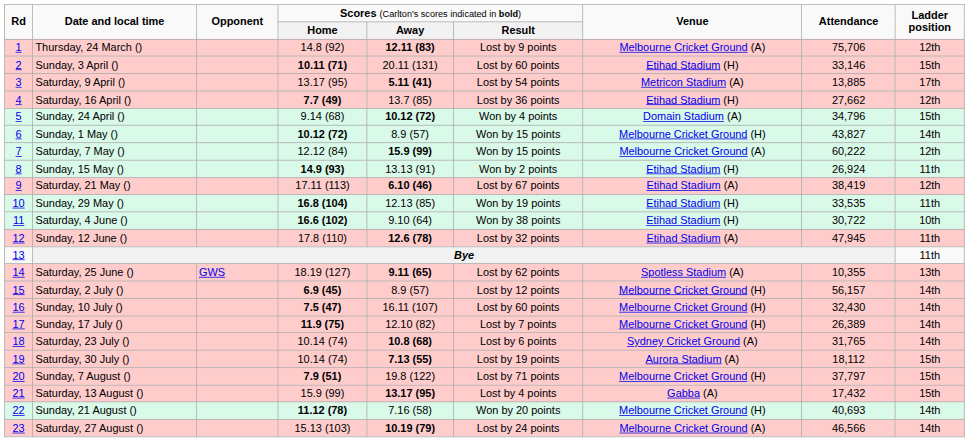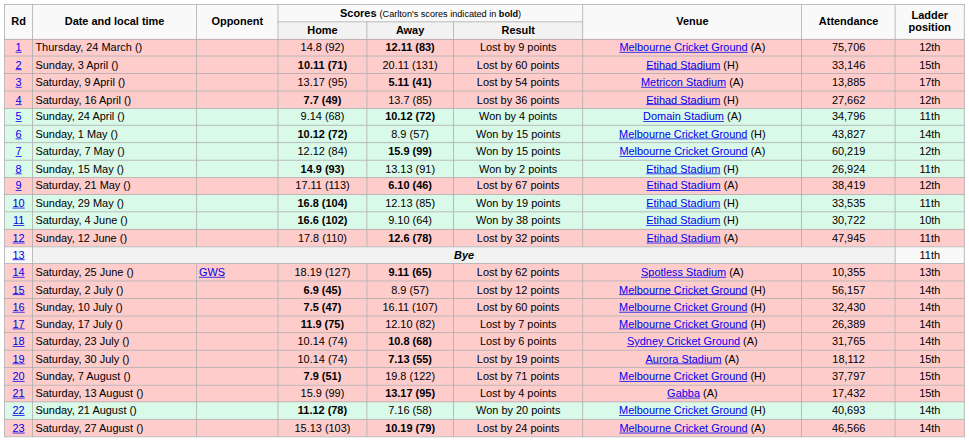 <table class="wikitable" style="font-size:90%; text-align:center; width: 100%; margin-left: auto; margin-right: auto;">
 <tr>
 <td rowspan=2><strong>Rd</strong></td>
 <td rowspan=2><strong>Date and local time</strong></td>
 <td rowspan=2><strong>Opponent</strong></td>
 <td colspan=3><strong>Scores</strong> <small>(Carlton's scores indicated in <strong>bold</strong>)</small></td>
 <td rowspan=2><strong>Venue</strong></td>
 <td rowspan=2><strong>Attendance</strong></td>
 <td rowspan=2><strong>Ladder<br>position</strong></td>
 </tr>
 <tr>
 <th>Home</th>
 <th>Away</th>
 <th>Result</th>
 </tr>
 <tr style="background:#fcc;">
 <td><a href='#'>1</a></td>
 <td align=left>Thursday, 24 March ()</td>
 <td align=left></td>
 <td>14.8 (92)</td>
 <td><strong>12.11 (83)</strong></td>
 <td>Lost by 9 points</td>
 <td><a href='#'>Melbourne Cricket Ground</a> (A)</td>
 <td>75,706</td>
 <td>12th</td>
 </tr>
 <tr style="background:#fcc;">
 <td><a href='#'>2</a></td>
 <td align=left>Sunday, 3 April ()</td>
 <td align=left></td>
 <td><strong>10.11 (71)</strong></td>
 <td>20.11 (131)</td>
 <td>Lost by 60 points</td>
 <td><a href='#'>Etihad Stadium</a> (H)</td>
 <td>33,146</td>
 <td>15th</td>
 </tr>
 <tr style="background:#fcc;">
 <td><a href='#'>3</a></td>
 <td align=left>Saturday, 9 April ()</td>
 <td align=left></td>
 <td>13.17 (95)</td>
 <td><strong>5.11 (41)</strong></td>
 <td>Lost by 54 points</td>
 <td><a href='#'>Metricon Stadium</a> (A)</td>
 <td>13,885</td>
 <td>17th</td>
 </tr>
 <tr style="background:#fcc;">
 <td><a href='#'>4</a></td>
 <td align=left>Saturday, 16 April ()</td>
 <td align=left></td>
 <td><strong>7.7 (49)</strong></td>
 <td>13.7 (85)</td>
 <td>Lost by 36 points</td>
 <td><a href='#'>Etihad Stadium</a> (H)</td>
 <td>27,662</td>
 <td>12th</td>
 </tr>
 <tr style="background:#d9f9e9;">
 <td><a href='#'>5</a></td>
 <td align=left>Sunday, 24 April ()</td>
 <td align=left></td>
 <td>9.14 (68)</td>
 <td><strong>10.12 (72)</strong></td>
 <td>Won by 4 points</td>
 <td><a href='#'>Domain Stadium</a> (A)</td>
 <td>34,796</td>
-<td>15th</td>
+<td>11th</td>
 </tr>
 <tr style="background:#d9f9e9;">
 <td><a href='#'>6</a></td>
 <td align=left>Sunday, 1 May ()</td>
 <td align=left></td>
 <td><strong>10.12 (72)</strong></td>
 <td>8.9 (57)</td>
 <td>Won by 15 points</td>
 <td><a href='#'>Melbourne Cricket Ground</a> (H)</td>
 <td>43,827</td>
 <td>14th</td>
 </tr>
 <tr style="background:#d9f9e9;">
 <td><a href='#'>7</a></td>
 <td align=left>Saturday, 7 May ()</td>
 <td align=left></td>
 <td>12.12 (84)</td>
 <td><strong>15.9 (99)</strong></td>
 <td>Won by 15 points</td>
 <td><a href='#'>Melbourne Cricket Ground</a> (A)</td>
-<td>60,222</td>
+<td>60,219</td>
 <td>12th</td>
 </tr>
 <tr style="background:#d9f9e9;">
 <td><a href='#'>8</a></td>
 <td align=left>Sunday, 15 May ()</td>
 <td align=left></td>
 <td><strong>14.9 (93)</strong></td>
 <td>13.13 (91)</td>
 <td>Won by 2 points</td>
 <td><a href='#'>Etihad Stadium</a> (H)</td>
 <td>26,924</td>
 <td>11th</td>
 </tr>
 <tr style="background:#fcc;">
 <td><a href='#'>9</a></td>
 <td align=left>Saturday, 21 May ()</td>
 <td align=left></td>
 <td>17.11 (113)</td>
 <td><strong>6.10 (46)</strong></td>
 <td>Lost by 67 points</td>
 <td><a href='#'>Etihad Stadium</a> (A)</td>
 <td>38,419</td>
 <td>12th</td>
 </tr>
 <tr style="background:#d9f9e9;">
 <td><a href='#'>10</a></td>
 <td align=left>Sunday, 29 May ()</td>
 <td align=left></td>
 <td><strong>16.8 (104)</strong></td>
 <td>12.13 (85)</td>
 <td>Won by 19 points</td>
 <td><a href='#'>Etihad Stadium</a> (H)</td>
 <td>33,535</td>
 <td>11th</td>
 </tr>
 <tr style="background:#d9f9e9;">
 <td><a href='#'>11</a></td>
 <td align=left>Saturday, 4 June ()</td>
 <td align=left></td>
 <td><strong>16.6 (102)</strong></td>
 <td>9.10 (64)</td>
 <td>Won by 38 points</td>
 <td><a href='#'>Etihad Stadium</a> (H)</td>
 <td>30,722</td>
 <td>10th</td>
 </tr>
 <tr style="background:#fcc;">
 <td><a href='#'>12</a></td>
 <td align=left>Sunday, 12 June ()</td>
 <td align=left></td>
 <td>17.8 (110)</td>
 <td><strong>12.6 (78)</strong></td>
 <td>Lost by 32 points</td>
 <td><a href='#'>Etihad Stadium</a> (A)</td>
 <td>47,945</td>
 <td>11th</td>
 </tr>
 <tr>
 <td><a href='#'>13</a></td>
 <th colspan=7><span><em>Bye</em></span></th>
 <td>11th</td>
 </tr>
 <tr style="background:#fcc;">
 <td><a href='#'>14</a></td>
 <td align=left>Saturday, 25 June ()</td>
 <td align=left><a href='#'>GWS</a></td>
 <td>18.19 (127)</td>
 <td><strong>9.11 (65)</strong></td>
 <td>Lost by 62 points</td>
 <td><a href='#'>Spotless Stadium</a> (A)</td>
 <td>10,355</td>
 <td>13th</td>
 </tr>
 <tr style="background:#fcc;">
 <td><a href='#'>15</a></td>
 <td align=left>Saturday, 2 July ()</td>
 <td align=left></td>
 <td><strong>6.9 (45)</strong></td>
 <td>8.9 (57)</td>
 <td>Lost by 12 points</td>
 <td><a href='#'>Melbourne Cricket Ground</a> (H)</td>
 <td>56,157</td>
 <td>14th</td>
 </tr>
 <tr style="background:#fcc;">
 <td><a href='#'>16</a></td>
 <td align=left>Sunday, 10 July ()</td>
 <td align=left></td>
 <td><strong>7.5 (47)</strong></td>
 <td>16.11 (107)</td>
 <td>Lost by 60 points</td>
 <td><a href='#'>Melbourne Cricket Ground</a> (H)</td>
 <td>32,430</td>
 <td>14th</td>
 </tr>
 <tr style="background:#fcc;">
 <td><a href='#'>17</a></td>
 <td align=left>Sunday, 17 July ()</td>
 <td align=left></td>
 <td><strong>11.9 (75)</strong></td>
 <td>12.10 (82)</td>
 <td>Lost by 7 points</td>
 <td><a href='#'>Melbourne Cricket Ground</a> (H)</td>
 <td>26,389</td>
 <td>14th</td>
 </tr>
 <tr style="background:#fcc;">
 <td><a href='#'>18</a></td>
 <td align=left>Saturday, 23 July ()</td>
 <td align=left></td>
 <td>10.14 (74)</td>
 <td><strong>10.8 (68)</strong></td>
 <td>Lost by 6 points</td>
 <td><a href='#'>Sydney Cricket Ground</a> (A)</td>
 <td>31,765</td>
 <td>14th</td>
 </tr>
 <tr style="background:#fcc;">
 <td><a href='#'>19</a></td>
 <td align=left>Saturday, 30 July ()</td>
 <td align=left></td>
 <td>10.14 (74)</td>
 <td><strong>7.13 (55)</strong></td>
 <td>Lost by 19 points</td>
 <td><a href='#'>Aurora Stadium</a> (A)</td>
 <td>18,112</td>
 <td>15th</td>
 </tr>
 <tr style="background:#fcc;">
 <td><a href='#'>20</a></td>
 <td align=left>Sunday, 7 August ()</td>
 <td align=left></td>
 <td><strong>7.9 (51)</strong></td>
 <td>19.8 (122)</td>
 <td>Lost by 71 points</td>
 <td><a href='#'>Melbourne Cricket Ground</a> (H)</td>
 <td>37,797</td>
 <td>15th</td>
 </tr>
 <tr style="background:#fcc;">
 <td><a href='#'>21</a></td>
 <td align=left>Saturday, 13 August ()</td>
 <td align=left></td>
 <td>15.9 (99)</td>
 <td><strong>13.17 (95)</strong></td>
 <td>Lost by 4 points</td>
 <td><a href='#'>Gabba</a> (A)</td>
 <td>17,432</td>
 <td>15th</td>
 </tr>
 <tr style="background:#d9f9e9;">
 <td><a href='#'>22</a></td>
 <td align=left>Sunday, 21 August ()</td>
 <td align=left></td>
 <td><strong>11.12 (78)</strong></td>
 <td>7.16 (58)</td>
 <td>Won by 20 points</td>
 <td><a href='#'>Melbourne Cricket Ground</a> (H)</td>
 <td>40,693</td>
 <td>14th</td>
 </tr>
 <tr style="background:#fcc;">
 <td><a href='#'>23</a></td>
 <td align=left>Saturday, 27 August ()</td>
 <td align=left></td>
 <td>15.13 (103)</td>
 <td><strong>10.19 (79)</strong></td>
 <td>Lost by 24 points</td>
 <td><a href='#'>Melbourne Cricket Ground</a> (A)</td>
 <td>46,566</td>
 <td>14th</td>
 </tr>
 </table>
